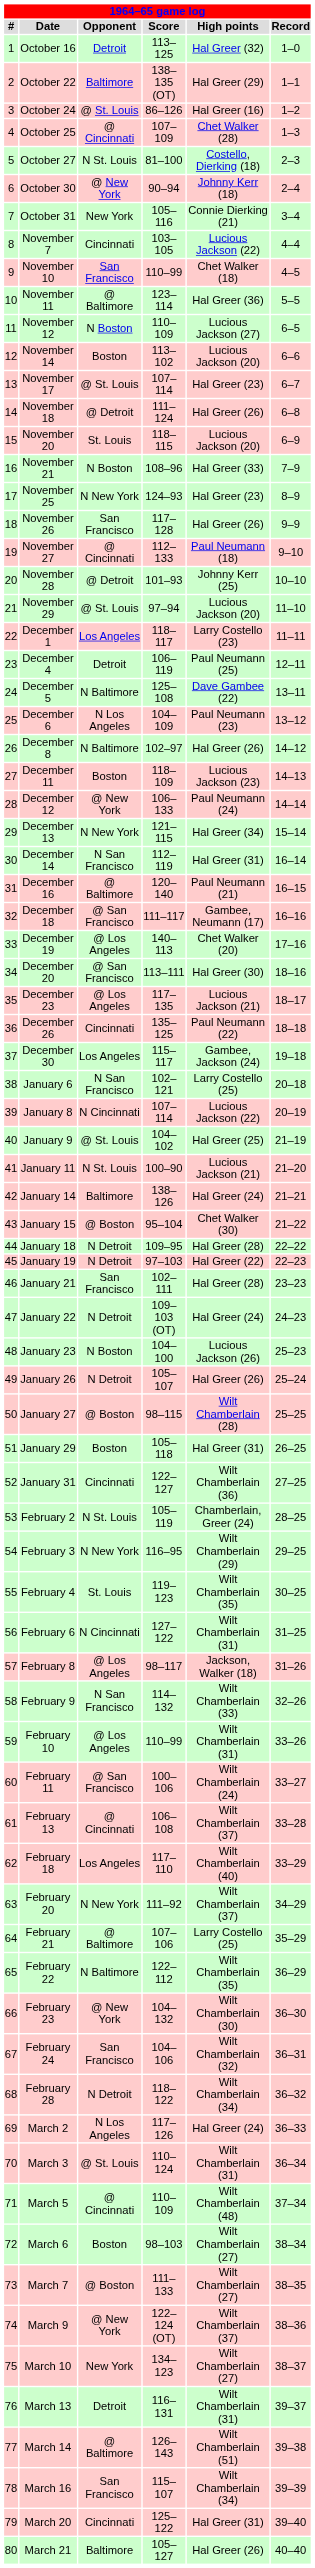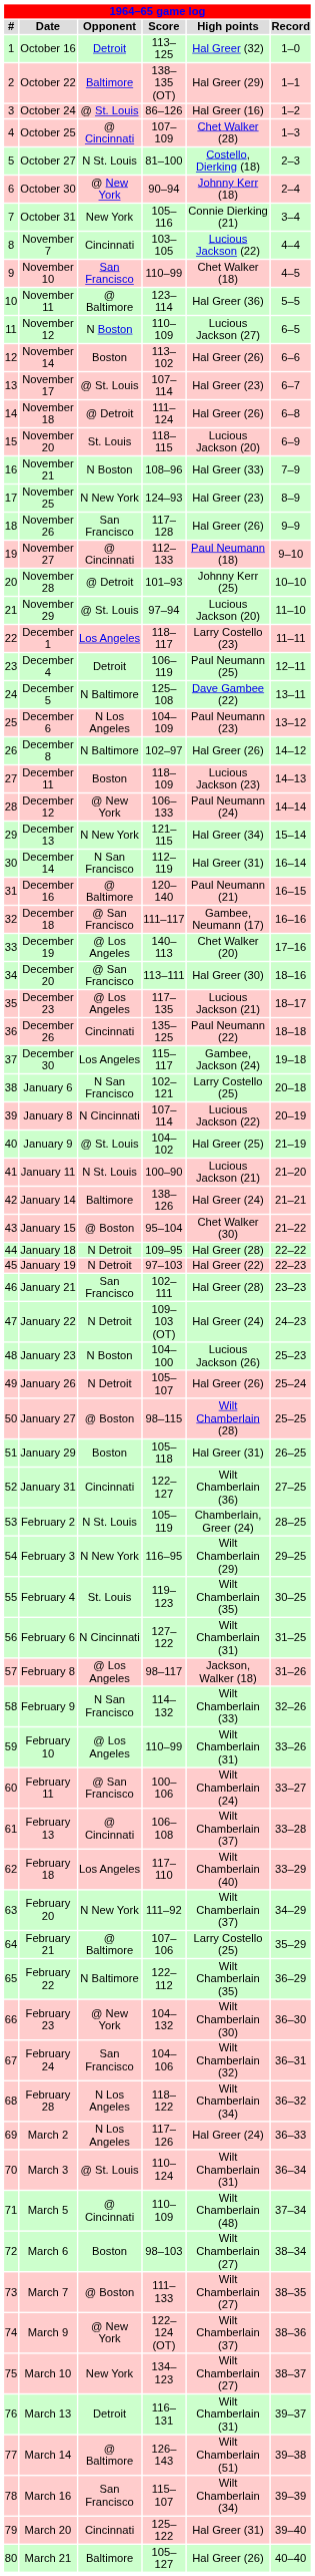 <table class="toccolours collapsible" width=50% style="clear:both; margin:1.5em auto; text-align:center">
 <tr>
 <th colspan=11 style="background:#FF0000; color:#0000FF;">1964–65 game log</th>
 </tr>
 <tr align="center" bgcolor="#dddddd">
 <td><strong>#</strong></td>
 <td><strong>Date</strong></td>
 <td><strong>Opponent</strong></td>
 <td><strong>Score</strong></td>
 <td><strong>High points</strong></td>
 <td><strong>Record</strong></td>
 </tr>
 <tr align="center" bgcolor="#ccffcc">
 <td>1</td>
 <td>October 16</td>
 <td><a href='#'>Detroit</a></td>
 <td>113–125</td>
 <td><a href='#'>Hal Greer</a> (32)</td>
 <td>1–0</td>
 </tr>
 <tr align="center" bgcolor="#ffcccc">
 <td>2</td>
 <td>October 22</td>
 <td><a href='#'>Baltimore</a></td>
 <td>138–135 (OT)</td>
 <td>Hal Greer (29)</td>
 <td>1–1</td>
 </tr>
 <tr align="center" bgcolor="#ffcccc">
 <td>3</td>
 <td>October 24</td>
 <td>@ <a href='#'>St. Louis</a></td>
 <td>86–126</td>
 <td>Hal Greer (16)</td>
 <td>1–2</td>
 </tr>
 <tr align="center" bgcolor="#ffcccc">
 <td>4</td>
 <td>October 25</td>
 <td>@ <a href='#'>Cincinnati</a></td>
 <td>107–109</td>
 <td><a href='#'>Chet Walker</a> (28)</td>
 <td>1–3</td>
 </tr>
 <tr align="center" bgcolor="#ccffcc">
 <td>5</td>
 <td>October 27</td>
 <td>N St. Louis</td>
 <td>81–100</td>
 <td><a href='#'>Costello</a>, <a href='#'>Dierking</a> (18)</td>
 <td>2–3</td>
 </tr>
 <tr align="center" bgcolor="#ffcccc">
 <td>6</td>
 <td>October 30</td>
 <td>@ <a href='#'>New York</a></td>
 <td>90–94</td>
 <td><a href='#'>Johnny Kerr</a> (18)</td>
 <td>2–4</td>
 </tr>
 <tr align="center" bgcolor="#ccffcc">
 <td>7</td>
 <td>October 31</td>
 <td>New York</td>
 <td>105–116</td>
 <td>Connie Dierking (21)</td>
 <td>3–4</td>
 </tr>
 <tr align="center" bgcolor="#ccffcc">
 <td>8</td>
 <td>November 7</td>
 <td>Cincinnati</td>
 <td>103–105</td>
 <td><a href='#'>Lucious Jackson</a> (22)</td>
 <td>4–4</td>
 </tr>
 <tr align="center" bgcolor="#ffcccc">
 <td>9</td>
 <td>November 10</td>
 <td><a href='#'>San Francisco</a></td>
 <td>110–99</td>
 <td>Chet Walker (18)</td>
 <td>4–5</td>
 </tr>
 <tr align="center" bgcolor="#ccffcc">
 <td>10</td>
 <td>November 11</td>
 <td>@ Baltimore</td>
 <td>123–114</td>
 <td>Hal Greer (36)</td>
 <td>5–5</td>
 </tr>
 <tr align="center" bgcolor="#ccffcc">
 <td>11</td>
 <td>November 12</td>
 <td>N <a href='#'>Boston</a></td>
 <td>110–109</td>
 <td>Lucious Jackson (27)</td>
 <td>6–5</td>
 </tr>
 <tr align="center" bgcolor="#ffcccc">
 <td>12</td>
 <td>November 14</td>
 <td>Boston</td>
 <td>113–102</td>
-<td>Lucious Jackson (20)</td>
+<td>Hal Greer (26)</td>
 <td>6–6</td>
 </tr>
 <tr align="center" bgcolor="#ffcccc">
 <td>13</td>
 <td>November 17</td>
 <td>@ St. Louis</td>
 <td>107–114</td>
 <td>Hal Greer (23)</td>
 <td>6–7</td>
 </tr>
 <tr align="center" bgcolor="#ffcccc">
 <td>14</td>
 <td>November 18</td>
 <td>@ Detroit</td>
 <td>111–124</td>
 <td>Hal Greer (26)</td>
 <td>6–8</td>
 </tr>
 <tr align="center" bgcolor="#ffcccc">
 <td>15</td>
 <td>November 20</td>
 <td>St. Louis</td>
 <td>118–115</td>
 <td>Lucious Jackson (20)</td>
 <td>6–9</td>
 </tr>
 <tr align="center" bgcolor="#ccffcc">
 <td>16</td>
 <td>November 21</td>
 <td>N Boston</td>
 <td>108–96</td>
 <td>Hal Greer (33)</td>
 <td>7–9</td>
 </tr>
 <tr align="center" bgcolor="#ccffcc">
 <td>17</td>
 <td>November 25</td>
 <td>N New York</td>
 <td>124–93</td>
 <td>Hal Greer (23)</td>
 <td>8–9</td>
 </tr>
 <tr align="center" bgcolor="#ccffcc">
 <td>18</td>
 <td>November 26</td>
 <td>San Francisco</td>
 <td>117–128</td>
 <td>Hal Greer (26)</td>
 <td>9–9</td>
 </tr>
 <tr align="center" bgcolor="#ffcccc">
 <td>19</td>
 <td>November 27</td>
 <td>@ Cincinnati</td>
 <td>112–133</td>
 <td><a href='#'>Paul Neumann</a> (18)</td>
 <td>9–10</td>
 </tr>
 <tr align="center" bgcolor="#ccffcc">
 <td>20</td>
 <td>November 28</td>
 <td>@ Detroit</td>
 <td>101–93</td>
 <td>Johnny Kerr (25)</td>
 <td>10–10</td>
 </tr>
 <tr align="center" bgcolor="#ccffcc">
 <td>21</td>
 <td>November 29</td>
 <td>@ St. Louis</td>
 <td>97–94</td>
 <td>Lucious Jackson (20)</td>
 <td>11–10</td>
 </tr>
 <tr align="center" bgcolor="#ffcccc">
 <td>22</td>
 <td>December 1</td>
 <td><a href='#'>Los Angeles</a></td>
 <td>118–117</td>
 <td>Larry Costello (23)</td>
 <td>11–11</td>
 </tr>
 <tr align="center" bgcolor="#ccffcc">
 <td>23</td>
 <td>December 4</td>
 <td>Detroit</td>
 <td>106–119</td>
 <td>Paul Neumann (25)</td>
 <td>12–11</td>
 </tr>
 <tr align="center" bgcolor="#ccffcc">
 <td>24</td>
 <td>December 5</td>
 <td>N Baltimore</td>
 <td>125–108</td>
 <td><a href='#'>Dave Gambee</a> (22)</td>
 <td>13–11</td>
 </tr>
 <tr align="center" bgcolor="#ffcccc">
 <td>25</td>
 <td>December 6</td>
 <td>N Los Angeles</td>
 <td>104–109</td>
 <td>Paul Neumann (23)</td>
 <td>13–12</td>
 </tr>
 <tr align="center" bgcolor="#ccffcc">
 <td>26</td>
 <td>December 8</td>
 <td>N Baltimore</td>
 <td>102–97</td>
 <td>Hal Greer (26)</td>
 <td>14–12</td>
 </tr>
 <tr align="center" bgcolor="#ffcccc">
 <td>27</td>
 <td>December 11</td>
 <td>Boston</td>
 <td>118–109</td>
 <td>Lucious Jackson (23)</td>
 <td>14–13</td>
 </tr>
 <tr align="center" bgcolor="#ffcccc">
 <td>28</td>
 <td>December 12</td>
 <td>@ New York</td>
 <td>106–133</td>
 <td>Paul Neumann (24)</td>
 <td>14–14</td>
 </tr>
 <tr align="center" bgcolor="#ccffcc">
 <td>29</td>
 <td>December 13</td>
 <td>N New York</td>
 <td>121–115</td>
 <td>Hal Greer (34)</td>
 <td>15–14</td>
 </tr>
 <tr align="center" bgcolor="#ccffcc">
 <td>30</td>
 <td>December 14</td>
 <td>N San Francisco</td>
 <td>112–119</td>
 <td>Hal Greer (31)</td>
 <td>16–14</td>
 </tr>
 <tr align="center" bgcolor="#ffcccc">
 <td>31</td>
 <td>December 16</td>
 <td>@ Baltimore</td>
 <td>120–140</td>
 <td>Paul Neumann (21)</td>
 <td>16–15</td>
 </tr>
 <tr align="center" bgcolor="#ffcccc">
 <td>32</td>
 <td>December 18</td>
 <td>@ San Francisco</td>
 <td>111–117</td>
 <td>Gambee, Neumann (17)</td>
 <td>16–16</td>
 </tr>
 <tr align="center" bgcolor="#ccffcc">
 <td>33</td>
 <td>December 19</td>
 <td>@ Los Angeles</td>
 <td>140–113</td>
 <td>Chet Walker (20)</td>
 <td>17–16</td>
 </tr>
 <tr align="center" bgcolor="#ccffcc">
 <td>34</td>
 <td>December 20</td>
 <td>@ San Francisco</td>
 <td>113–111</td>
 <td>Hal Greer (30)</td>
 <td>18–16</td>
 </tr>
 <tr align="center" bgcolor="#ffcccc">
 <td>35</td>
 <td>December 23</td>
 <td>@ Los Angeles</td>
 <td>117–135</td>
 <td>Lucious Jackson (21)</td>
 <td>18–17</td>
 </tr>
 <tr align="center" bgcolor="#ffcccc">
 <td>36</td>
 <td>December 26</td>
 <td>Cincinnati</td>
 <td>135–125</td>
 <td>Paul Neumann (22)</td>
 <td>18–18</td>
 </tr>
 <tr align="center" bgcolor="#ccffcc">
 <td>37</td>
 <td>December 30</td>
 <td>Los Angeles</td>
 <td>115–117</td>
 <td>Gambee, Jackson (24)</td>
 <td>19–18</td>
 </tr>
 <tr align="center" bgcolor="#ccffcc">
 <td>38</td>
 <td>January 6</td>
 <td>N San Francisco</td>
 <td>102–121</td>
 <td>Larry Costello (25)</td>
 <td>20–18</td>
 </tr>
 <tr align="center" bgcolor="#ffcccc">
 <td>39</td>
 <td>January 8</td>
 <td>N Cincinnati</td>
 <td>107–114</td>
 <td>Lucious Jackson (22)</td>
 <td>20–19</td>
 </tr>
 <tr align="center" bgcolor="#ccffcc">
 <td>40</td>
 <td>January 9</td>
 <td>@ St. Louis</td>
 <td>104–102</td>
 <td>Hal Greer (25)</td>
 <td>21–19</td>
 </tr>
 <tr align="center" bgcolor="#ffcccc">
 <td>41</td>
 <td>January 11</td>
 <td>N St. Louis</td>
 <td>100–90</td>
 <td>Lucious Jackson (21)</td>
 <td>21–20</td>
 </tr>
 <tr align="center" bgcolor="#ffcccc">
 <td>42</td>
 <td>January 14</td>
 <td>Baltimore</td>
 <td>138–126</td>
 <td>Hal Greer (24)</td>
 <td>21–21</td>
 </tr>
 <tr align="center" bgcolor="#ffcccc">
 <td>43</td>
 <td>January 15</td>
 <td>@ Boston</td>
 <td>95–104</td>
 <td>Chet Walker (30)</td>
 <td>21–22</td>
 </tr>
 <tr align="center" bgcolor="#ccffcc">
 <td>44</td>
 <td>January 18</td>
 <td>N Detroit</td>
 <td>109–95</td>
 <td>Hal Greer (28)</td>
 <td>22–22</td>
 </tr>
 <tr align="center" bgcolor="#ffcccc">
 <td>45</td>
 <td>January 19</td>
 <td>N Detroit</td>
 <td>97–103</td>
 <td>Hal Greer (22)</td>
 <td>22–23</td>
 </tr>
 <tr align="center" bgcolor="#ccffcc">
 <td>46</td>
 <td>January 21</td>
 <td>San Francisco</td>
 <td>102–111</td>
 <td>Hal Greer (28)</td>
 <td>23–23</td>
 </tr>
 <tr align="center" bgcolor="#ccffcc">
 <td>47</td>
 <td>January 22</td>
 <td>N Detroit</td>
 <td>109–103 (OT)</td>
 <td>Hal Greer (24)</td>
 <td>24–23</td>
 </tr>
 <tr align="center" bgcolor="#ccffcc">
 <td>48</td>
 <td>January 23</td>
 <td>N Boston</td>
 <td>104–100</td>
 <td>Lucious Jackson (26)</td>
 <td>25–23</td>
 </tr>
 <tr align="center" bgcolor="#ffcccc">
 <td>49</td>
 <td>January 26</td>
 <td>N Detroit</td>
 <td>105–107</td>
 <td>Hal Greer (26)</td>
 <td>25–24</td>
 </tr>
 <tr align="center" bgcolor="#ffcccc">
 <td>50</td>
 <td>January 27</td>
 <td>@ Boston</td>
 <td>98–115</td>
 <td><a href='#'>Wilt Chamberlain</a> (28)</td>
 <td>25–25</td>
 </tr>
 <tr align="center" bgcolor="#ccffcc">
 <td>51</td>
 <td>January 29</td>
 <td>Boston</td>
 <td>105–118</td>
 <td>Hal Greer (31)</td>
 <td>26–25</td>
 </tr>
 <tr align="center" bgcolor="#ccffcc">
 <td>52</td>
 <td>January 31</td>
 <td>Cincinnati</td>
 <td>122–127</td>
 <td>Wilt Chamberlain (36)</td>
 <td>27–25</td>
 </tr>
 <tr align="center" bgcolor="#ccffcc">
 <td>53</td>
 <td>February 2</td>
 <td>N St. Louis</td>
 <td>105–119</td>
 <td>Chamberlain, Greer (24)</td>
 <td>28–25</td>
 </tr>
 <tr align="center" bgcolor="#ccffcc">
 <td>54</td>
 <td>February 3</td>
 <td>N New York</td>
 <td>116–95</td>
 <td>Wilt Chamberlain (29)</td>
 <td>29–25</td>
 </tr>
 <tr align="center" bgcolor="#ccffcc">
 <td>55</td>
 <td>February 4</td>
 <td>St. Louis</td>
 <td>119–123</td>
 <td>Wilt Chamberlain (35)</td>
 <td>30–25</td>
 </tr>
 <tr align="center" bgcolor="#ccffcc">
 <td>56</td>
 <td>February 6</td>
 <td>N Cincinnati</td>
 <td>127–122</td>
 <td>Wilt Chamberlain (31)</td>
 <td>31–25</td>
 </tr>
 <tr align="center" bgcolor="#ffcccc">
 <td>57</td>
 <td>February 8</td>
 <td>@ Los Angeles</td>
 <td>98–117</td>
 <td>Jackson, Walker (18)</td>
 <td>31–26</td>
 </tr>
 <tr align="center" bgcolor="#ccffcc">
 <td>58</td>
 <td>February 9</td>
 <td>N San Francisco</td>
 <td>114–132</td>
 <td>Wilt Chamberlain (33)</td>
 <td>32–26</td>
 </tr>
 <tr align="center" bgcolor="#ccffcc">
 <td>59</td>
 <td>February 10</td>
 <td>@ Los Angeles</td>
 <td>110–99</td>
 <td>Wilt Chamberlain (31)</td>
 <td>33–26</td>
 </tr>
 <tr align="center" bgcolor="#ffcccc">
 <td>60</td>
 <td>February 11</td>
 <td>@ San Francisco</td>
 <td>100–106</td>
 <td>Wilt Chamberlain (24)</td>
 <td>33–27</td>
 </tr>
 <tr align="center" bgcolor="#ffcccc">
 <td>61</td>
 <td>February 13</td>
 <td>@ Cincinnati</td>
 <td>106–108</td>
 <td>Wilt Chamberlain (37)</td>
 <td>33–28</td>
 </tr>
 <tr align="center" bgcolor="#ffcccc">
 <td>62</td>
 <td>February 18</td>
 <td>Los Angeles</td>
 <td>117–110</td>
 <td>Wilt Chamberlain (40)</td>
 <td>33–29</td>
 </tr>
 <tr align="center" bgcolor="#ccffcc">
 <td>63</td>
 <td>February 20</td>
 <td>N New York</td>
 <td>111–92</td>
 <td>Wilt Chamberlain (37)</td>
 <td>34–29</td>
 </tr>
 <tr align="center" bgcolor="#ccffcc">
 <td>64</td>
 <td>February 21</td>
 <td>@ Baltimore</td>
 <td>107–106</td>
 <td>Larry Costello (25)</td>
 <td>35–29</td>
 </tr>
 <tr align="center" bgcolor="#ccffcc">
 <td>65</td>
 <td>February 22</td>
 <td>N Baltimore</td>
 <td>122–112</td>
 <td>Wilt Chamberlain (35)</td>
 <td>36–29</td>
 </tr>
 <tr align="center" bgcolor="#ffcccc">
 <td>66</td>
 <td>February 23</td>
 <td>@ New York</td>
 <td>104–132</td>
 <td>Wilt Chamberlain (30)</td>
 <td>36–30</td>
 </tr>
 <tr align="center" bgcolor="#ffcccc">
 <td>67</td>
 <td>February 24</td>
 <td>San Francisco</td>
 <td>104–106</td>
 <td>Wilt Chamberlain (32)</td>
 <td>36–31</td>
 </tr>
 <tr align="center" bgcolor="#ffcccc">
 <td>68</td>
 <td>February 28</td>
-<td>N Detroit</td>
+<td>N Los Angeles</td>
 <td>118–122</td>
 <td>Wilt Chamberlain (34)</td>
 <td>36–32</td>
 </tr>
 <tr align="center" bgcolor="#ffcccc">
 <td>69</td>
 <td>March 2</td>
 <td>N Los Angeles</td>
 <td>117–126</td>
 <td>Hal Greer (24)</td>
 <td>36–33</td>
 </tr>
 <tr align="center" bgcolor="#ffcccc">
 <td>70</td>
 <td>March 3</td>
 <td>@ St. Louis</td>
 <td>110–124</td>
 <td>Wilt Chamberlain (31)</td>
 <td>36–34</td>
 </tr>
 <tr align="center" bgcolor="#ccffcc">
 <td>71</td>
 <td>March 5</td>
 <td>@ Cincinnati</td>
 <td>110–109</td>
 <td>Wilt Chamberlain (48)</td>
 <td>37–34</td>
 </tr>
 <tr align="center" bgcolor="#ccffcc">
 <td>72</td>
 <td>March 6</td>
 <td>Boston</td>
 <td>98–103</td>
 <td>Wilt Chamberlain (27)</td>
 <td>38–34</td>
 </tr>
 <tr align="center" bgcolor="#ffcccc">
 <td>73</td>
 <td>March 7</td>
 <td>@ Boston</td>
 <td>111–133</td>
 <td>Wilt Chamberlain (27)</td>
 <td>38–35</td>
 </tr>
 <tr align="center" bgcolor="#ffcccc">
 <td>74</td>
 <td>March 9</td>
 <td>@ New York</td>
 <td>122–124 (OT)</td>
 <td>Wilt Chamberlain (37)</td>
 <td>38–36</td>
 </tr>
 <tr align="center" bgcolor="#ffcccc">
 <td>75</td>
 <td>March 10</td>
 <td>New York</td>
 <td>134–123</td>
 <td>Wilt Chamberlain (27)</td>
 <td>38–37</td>
 </tr>
 <tr align="center" bgcolor="#ccffcc">
 <td>76</td>
 <td>March 13</td>
 <td>Detroit</td>
 <td>116–131</td>
 <td>Wilt Chamberlain (31)</td>
 <td>39–37</td>
 </tr>
 <tr align="center" bgcolor="#ffcccc">
 <td>77</td>
 <td>March 14</td>
 <td>@ Baltimore</td>
 <td>126–143</td>
 <td>Wilt Chamberlain (51)</td>
 <td>39–38</td>
 </tr>
 <tr align="center" bgcolor="#ffcccc">
 <td>78</td>
 <td>March 16</td>
 <td>San Francisco</td>
 <td>115–107</td>
 <td>Wilt Chamberlain (34)</td>
 <td>39–39</td>
 </tr>
 <tr align="center" bgcolor="#ffcccc">
 <td>79</td>
 <td>March 20</td>
 <td>Cincinnati</td>
 <td>125–122</td>
 <td>Hal Greer (31)</td>
 <td>39–40</td>
 </tr>
 <tr align="center" bgcolor="#ccffcc">
 <td>80</td>
 <td>March 21</td>
 <td>Baltimore</td>
 <td>105–127</td>
 <td>Hal Greer (26)</td>
 <td>40–40</td>
 </tr>
 </table>
